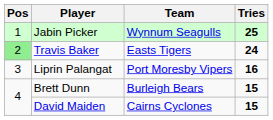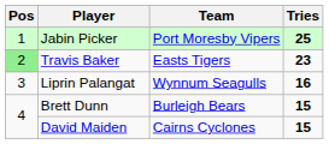 <table class="wikitable" style="text-align: center;">
 <tr>
 <th>Pos</th>
 <th width=120>Player</th>
 <th>Team</th>
 <th>Tries</th>
 </tr>
 <tr bgcolor="#d0ffd0">
 <td rowspan = 1>1</td>
 <td align="left">Jabin Picker</td>
-<td align="left"> <a href='#'>Wynnum Seagulls</a></td>
+<td align="left"> <a href='#'>Port Moresby Vipers</a></td>
 <td><strong>25</strong></td>
 </tr>
 <tr>
 <td rowspan = 1 style="background: lightgreen;">2</td>
 <td align="left"><a href='#'>Travis Baker</a></td>
 <td align="left"> <a href='#'>Easts Tigers</a></td>
-<td><strong>24</strong></td>
+<td><strong>23</strong></td>
 </tr>
 <tr>
 <td rowspan = 1>3</td>
 <td align="left">Liprin Palangat</td>
-<td align="left"> <a href='#'>Port Moresby Vipers</a></td>
+<td align="left"> <a href='#'>Wynnum Seagulls</a></td>
 <td><strong>16</strong></td>
 </tr>
 <tr>
 <td rowspan = 2>4</td>
 <td align="left">Brett Dunn</td>
 <td align="left"> <a href='#'>Burleigh Bears</a></td>
 <td><strong>15</strong></td>
 </tr>
 <tr>
 <td align="left"><a href='#'>David Maiden</a></td>
 <td align="left"> <a href='#'>Cairns Cyclones</a></td>
 <td><strong>15</strong></td>
 </tr>
 </table>
